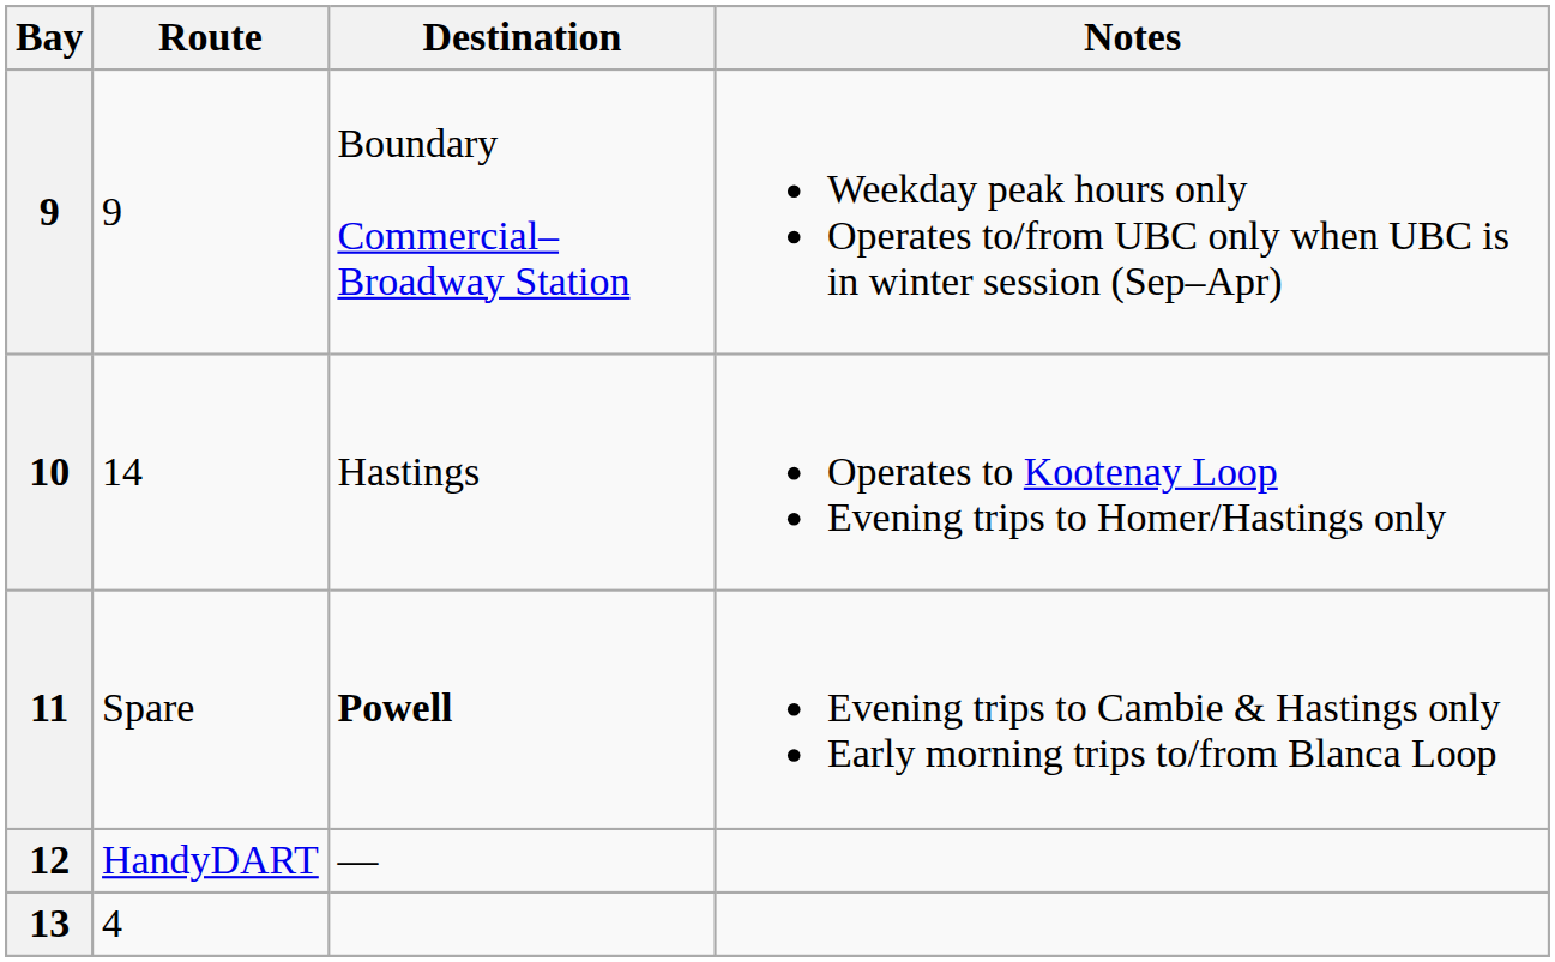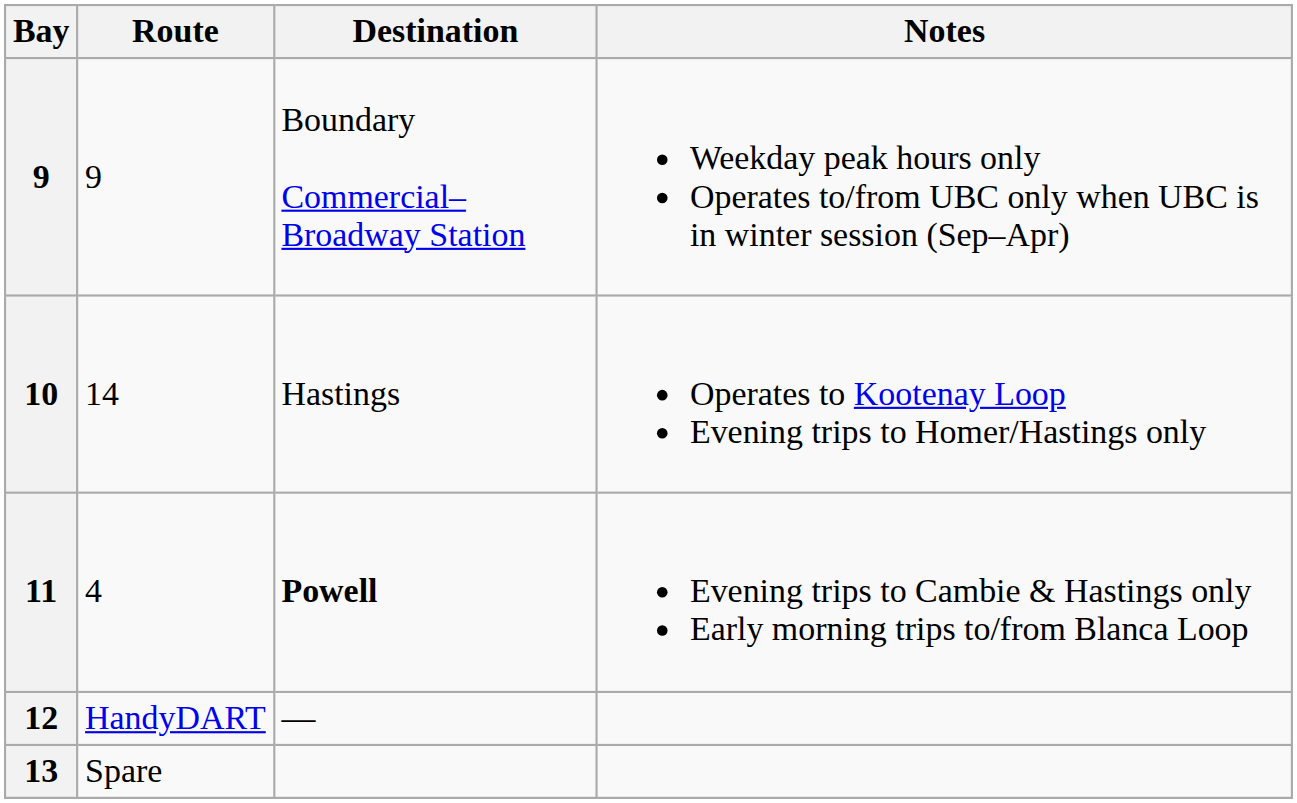 <table class="wikitable">
 <tr>
 <th>Bay</th>
 <th>Route</th>
 <th>Destination</th>
 <th>Notes</th>
 </tr>
 <tr>
 <th>9</th>
 <td>9</td>
 <td>Boundary<br><br><a href='#'>Commercial–Broadway Station</a></td>
 <td><br><ul><li>Weekday peak hours only</li><li>Operates to/from UBC only when UBC is in winter session (Sep–Apr)</li></ul></td>
 </tr>
 <tr>
 <th>10</th>
 <td>14</td>
 <td>Hastings</td>
 <td><br><ul><li>Operates to <a href='#'>Kootenay Loop</a></li><li>Evening trips to Homer/Hastings only</li></ul></td>
 </tr>
 <tr>
 <th>11</th>
-<td>Spare</td>
+<td>4</td>
 <td><strong>Powell<br></strong></td>
 <td><br><ul><li>Evening trips to Cambie & Hastings only</li><li>Early morning trips to/from Blanca Loop</li></ul></td>
 </tr>
 <tr>
 <th>12</th>
 <td><a href='#'>HandyDART</a></td>
 <td>—</td>
 <td></td>
 </tr>
 <tr>
 <th>13</th>
-<td>4</td>
+<td>Spare</td>
 <td></td>
 <td></td>
 </tr>
 <tr>
 </tr>
 </table>
